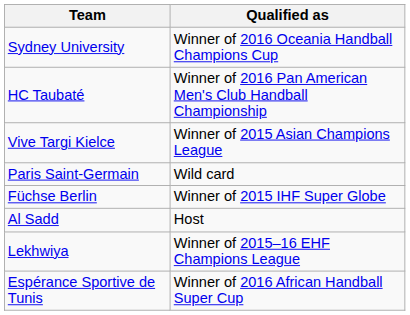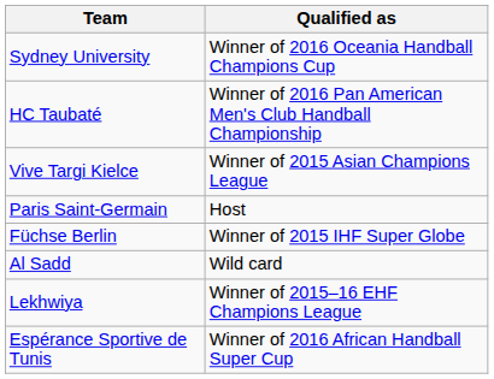 <table class="wikitable">
 <tr>
 <th width=175>Team</th>
 <th width=250>Qualified as</th>
 </tr>
 <tr>
 <td> <a href='#'>Sydney University</a></td>
 <td>Winner of <a href='#'>2016 Oceania Handball Champions Cup</a></td>
 </tr>
 <tr>
 <td> <a href='#'>HC Taubaté</a></td>
 <td>Winner of <a href='#'>2016 Pan American Men's Club Handball Championship</a></td>
 </tr>
 <tr>
 <td> <a href='#'>Vive Targi Kielce</a></td>
 <td>Winner of <a href='#'>2015 Asian Champions League</a></td>
 </tr>
 <tr>
 <td> <a href='#'>Paris Saint-Germain</a></td>
-<td>Wild card</td>
+<td>Host</td>
 </tr>
 <tr>
 <td> <a href='#'>Füchse Berlin</a></td>
 <td>Winner of <a href='#'>2015 IHF Super Globe</a></td>
 </tr>
 <tr>
 <td> <a href='#'>Al Sadd</a></td>
-<td>Host</td>
+<td>Wild card</td>
 </tr>
 <tr>
 <td> <a href='#'>Lekhwiya</a></td>
 <td>Winner of <a href='#'>2015–16 EHF Champions League</a></td>
 </tr>
 <tr>
 <td> <a href='#'>Espérance Sportive de Tunis</a></td>
 <td>Winner of <a href='#'>2016 African Handball Super Cup</a></td>
 </tr>
 </table>
